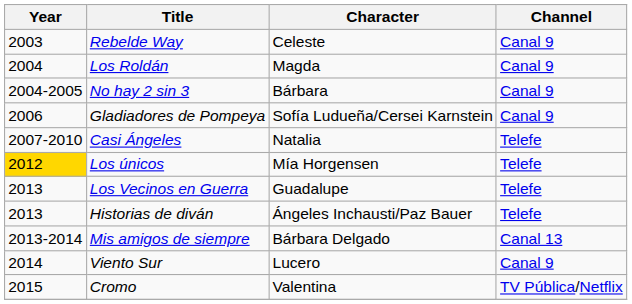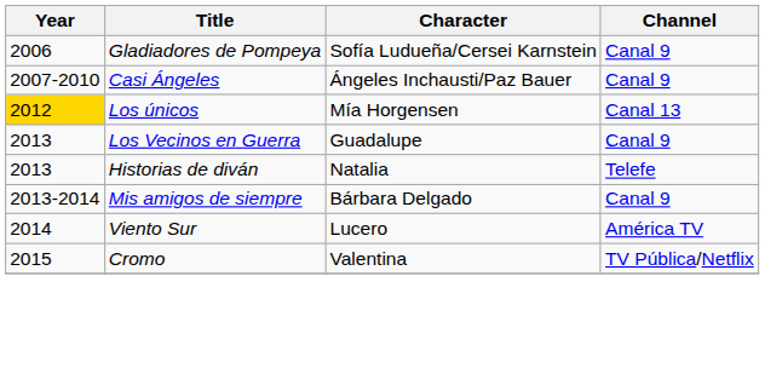 <table class="wikitable" style="font-size: 90%;">
 <tr>
 <th>Year</th>
 <th>Title</th>
 <th>Character</th>
 <th>Channel</th>
-</tr>
-<tr>
-<td>2003</td>
-<td><em><a href='#'>Rebelde Way</a></em></td>
-<td>Celeste</td>
-<td><a href='#'>Canal 9</a></td>
-</tr>
-<tr>
-<td>2004</td>
-<td><em><a href='#'>Los Roldán</a></em></td>
-<td>Magda</td>
-<td><a href='#'>Canal 9</a></td>
-</tr>
-<tr>
-<td>2004-2005</td>
-<td><em><a href='#'>No hay 2 sin 3</a></em></td>
-<td>Bárbara</td>
-<td><a href='#'>Canal 9</a></td>
 </tr>
 <tr>
 <td>2006</td>
 <td><em>Gladiadores de Pompeya</em></td>
 <td>Sofía Ludueña/Cersei Karnstein</td>
 <td><a href='#'>Canal 9</a></td>
 </tr>
 <tr>
 <td>2007-2010</td>
 <td><em><a href='#'>Casi Ángeles</a></em></td>
-<td>Natalia</td>
-<td><a href='#'>Telefe</a></td>
+<td>Ángeles Inchausti/Paz Bauer</td>
+<td><a href='#'>Canal 9</a></td>
 </tr>
 <tr>
 <td style="background: gold;">2012</td>
 <td><em><a href='#'>Los únicos</a></em></td>
 <td>Mía Horgensen</td>
-<td><a href='#'>Telefe</a></td>
+<td><a href='#'>Canal 13</a></td>
 </tr>
 <tr>
 <td>2013</td>
 <td><em><a href='#'>Los Vecinos en Guerra</a></em></td>
 <td>Guadalupe</td>
-<td><a href='#'>Telefe</a></td>
+<td><a href='#'>Canal 9</a></td>
 </tr>
 <tr>
 <td>2013</td>
 <td><em>Historias de diván</em></td>
-<td>Ángeles Inchausti/Paz Bauer</td>
+<td>Natalia</td>
 <td><a href='#'>Telefe</a></td>
 </tr>
 <tr>
 <td>2013-2014</td>
 <td><em><a href='#'>Mis amigos de siempre</a></em></td>
 <td>Bárbara Delgado</td>
-<td><a href='#'>Canal 13</a></td>
+<td><a href='#'>Canal 9</a></td>
 </tr>
 <tr>
 <td>2014</td>
 <td><em>Viento Sur</em></td>
 <td>Lucero</td>
-<td><a href='#'>Canal 9</a></td>
+<td><a href='#'>América TV</a></td>
 </tr>
 <tr>
 <td>2015</td>
 <td><em>Cromo</em></td>
 <td>Valentina</td>
 <td><a href='#'>TV Pública</a>/<a href='#'>Netflix</a></td>
 </tr>
 <tr>
 </tr>
 </table>
